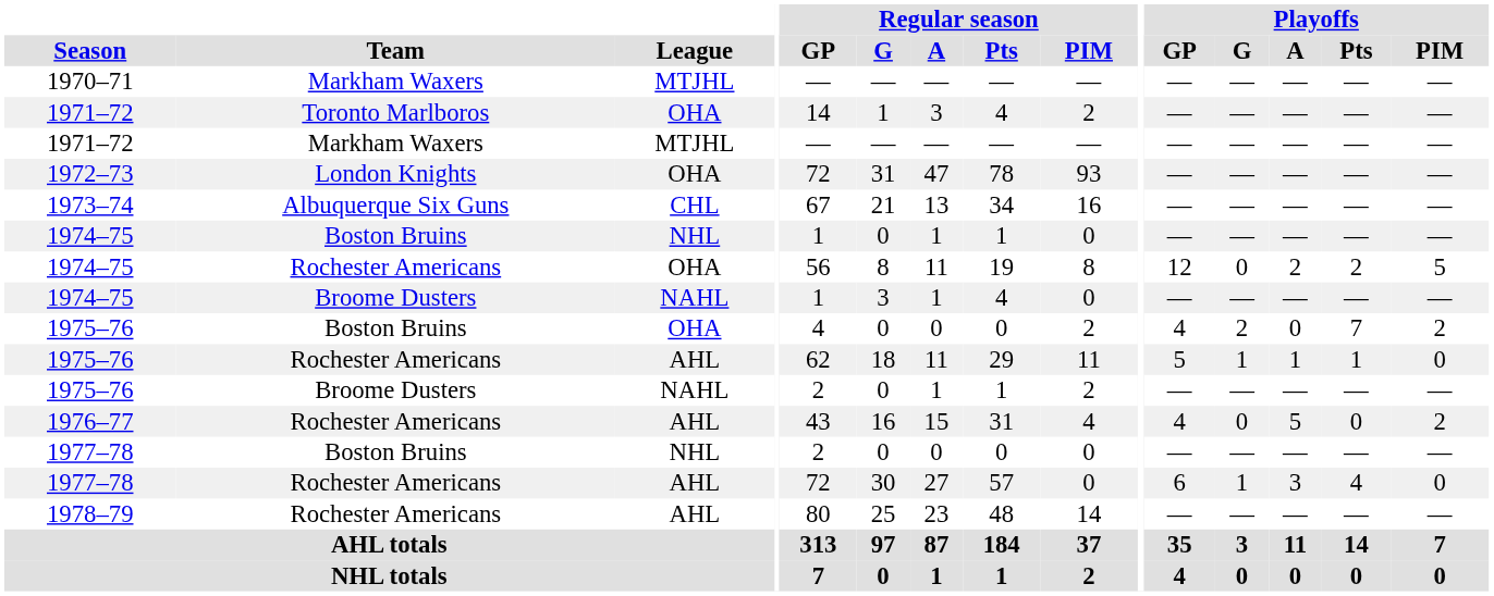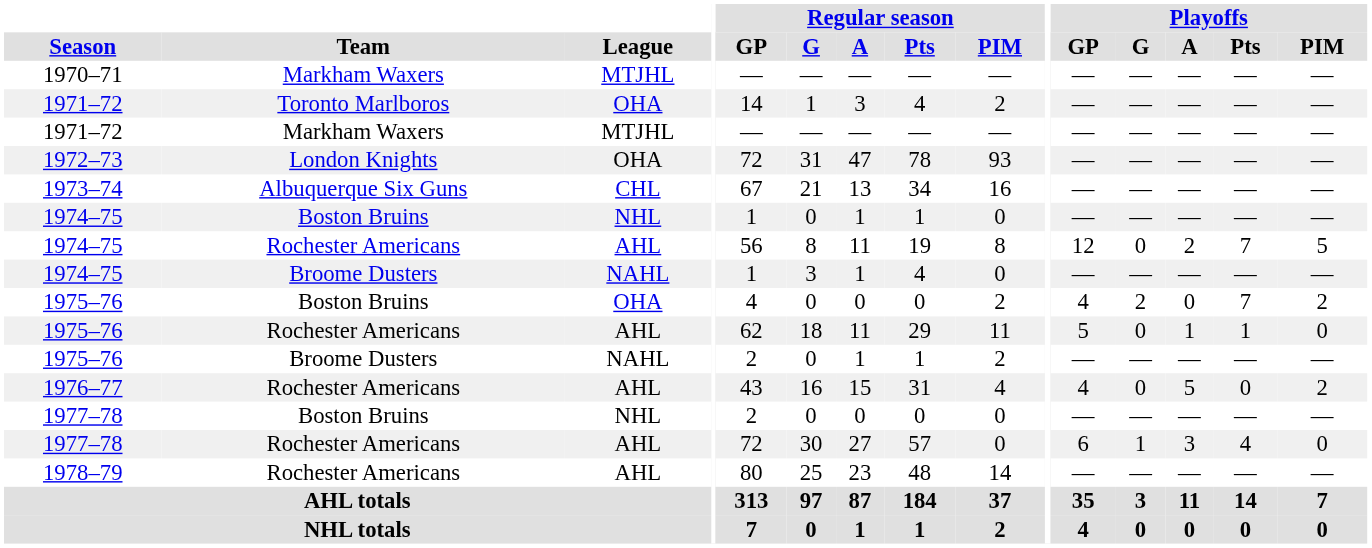 <table border="0" cellpadding="1" cellspacing="0" style="text-align:center; width:60em">
 <tr bgcolor="#e0e0e0">
 <th colspan="3" bgcolor="#ffffff"></th>
 <th rowspan="100" bgcolor="#ffffff"></th>
 <th colspan="5"><a href='#'>Regular season</a></th>
 <th rowspan="100" bgcolor="#ffffff"></th>
 <th colspan="5"><a href='#'>Playoffs</a></th>
 </tr>
 <tr bgcolor="#e0e0e0">
 <th><a href='#'>Season</a></th>
 <th>Team</th>
 <th>League</th>
 <th>GP</th>
 <th><a href='#'>G</a></th>
 <th><a href='#'>A</a></th>
 <th><a href='#'>Pts</a></th>
 <th><a href='#'>PIM</a></th>
 <th>GP</th>
 <th>G</th>
 <th>A</th>
 <th>Pts</th>
 <th>PIM</th>
 </tr>
 <tr>
 <td>1970–71</td>
 <td><a href='#'>Markham Waxers</a></td>
 <td><a href='#'>MTJHL</a></td>
 <td>—</td>
 <td>—</td>
 <td>—</td>
 <td>—</td>
 <td>—</td>
 <td>—</td>
 <td>—</td>
 <td>—</td>
 <td>—</td>
 <td>—</td>
 </tr>
 <tr bgcolor="#f0f0f0">
 <td><a href='#'>1971–72</a></td>
 <td><a href='#'>Toronto Marlboros</a></td>
 <td><a href='#'>OHA</a></td>
 <td>14</td>
 <td>1</td>
 <td>3</td>
 <td>4</td>
 <td>2</td>
 <td>—</td>
 <td>—</td>
 <td>—</td>
 <td>—</td>
 <td>—</td>
 </tr>
 <tr>
 <td>1971–72</td>
 <td>Markham Waxers</td>
 <td>MTJHL</td>
 <td>—</td>
 <td>—</td>
 <td>—</td>
 <td>—</td>
 <td>—</td>
 <td>—</td>
 <td>—</td>
 <td>—</td>
 <td>—</td>
 <td>—</td>
 </tr>
 <tr bgcolor="#f0f0f0">
 <td><a href='#'>1972–73</a></td>
 <td><a href='#'>London Knights</a></td>
 <td>OHA</td>
 <td>72</td>
 <td>31</td>
 <td>47</td>
 <td>78</td>
 <td>93</td>
 <td>—</td>
 <td>—</td>
 <td>—</td>
 <td>—</td>
 <td>—</td>
 </tr>
 <tr>
 <td><a href='#'>1973–74</a></td>
 <td><a href='#'>Albuquerque Six Guns</a></td>
 <td><a href='#'>CHL</a></td>
 <td>67</td>
 <td>21</td>
 <td>13</td>
 <td>34</td>
 <td>16</td>
 <td>—</td>
 <td>—</td>
 <td>—</td>
 <td>—</td>
 <td>—</td>
 </tr>
 <tr bgcolor="#f0f0f0">
 <td><a href='#'>1974–75</a></td>
 <td><a href='#'>Boston Bruins</a></td>
 <td><a href='#'>NHL</a></td>
 <td>1</td>
 <td>0</td>
 <td>1</td>
 <td>1</td>
 <td>0</td>
 <td>—</td>
 <td>—</td>
 <td>—</td>
 <td>—</td>
 <td>—</td>
 </tr>
 <tr>
 <td><a href='#'>1974–75</a></td>
 <td><a href='#'>Rochester Americans</a></td>
-<td>OHA</td>
+<td><a href='#'>AHL</a></td>
 <td>56</td>
 <td>8</td>
 <td>11</td>
 <td>19</td>
 <td>8</td>
 <td>12</td>
 <td>0</td>
 <td>2</td>
-<td>2</td>
+<td>7</td>
 <td>5</td>
 </tr>
 <tr bgcolor="#f0f0f0">
 <td><a href='#'>1974–75</a></td>
 <td><a href='#'>Broome Dusters</a></td>
 <td><a href='#'>NAHL</a></td>
 <td>1</td>
 <td>3</td>
 <td>1</td>
 <td>4</td>
 <td>0</td>
 <td>—</td>
 <td>—</td>
 <td>—</td>
 <td>—</td>
 <td>—</td>
 </tr>
 <tr>
 <td><a href='#'>1975–76</a></td>
 <td>Boston Bruins</td>
 <td><a href='#'>OHA</a></td>
 <td>4</td>
 <td>0</td>
 <td>0</td>
 <td>0</td>
 <td>2</td>
 <td>4</td>
 <td>2</td>
 <td>0</td>
 <td>7</td>
 <td>2</td>
 </tr>
 <tr bgcolor="#f0f0f0">
 <td><a href='#'>1975–76</a></td>
 <td>Rochester Americans</td>
 <td>AHL</td>
 <td>62</td>
 <td>18</td>
 <td>11</td>
 <td>29</td>
 <td>11</td>
 <td>5</td>
-<td>1</td>
+<td>0</td>
 <td>1</td>
 <td>1</td>
 <td>0</td>
 </tr>
 <tr>
 <td><a href='#'>1975–76</a></td>
 <td>Broome Dusters</td>
 <td>NAHL</td>
 <td>2</td>
 <td>0</td>
 <td>1</td>
 <td>1</td>
 <td>2</td>
 <td>—</td>
 <td>—</td>
 <td>—</td>
 <td>—</td>
 <td>—</td>
 </tr>
 <tr bgcolor="#f0f0f0">
 <td><a href='#'>1976–77</a></td>
 <td>Rochester Americans</td>
 <td>AHL</td>
 <td>43</td>
 <td>16</td>
 <td>15</td>
 <td>31</td>
 <td>4</td>
 <td>4</td>
 <td>0</td>
 <td>5</td>
 <td>0</td>
 <td>2</td>
 </tr>
 <tr>
 <td><a href='#'>1977–78</a></td>
 <td>Boston Bruins</td>
 <td>NHL</td>
 <td>2</td>
 <td>0</td>
 <td>0</td>
 <td>0</td>
 <td>0</td>
 <td>—</td>
 <td>—</td>
 <td>—</td>
 <td>—</td>
 <td>—</td>
 </tr>
 <tr bgcolor="#f0f0f0">
 <td><a href='#'>1977–78</a></td>
 <td>Rochester Americans</td>
 <td>AHL</td>
 <td>72</td>
 <td>30</td>
 <td>27</td>
 <td>57</td>
 <td>0</td>
 <td>6</td>
 <td>1</td>
 <td>3</td>
 <td>4</td>
 <td>0</td>
 </tr>
 <tr>
 <td><a href='#'>1978–79</a></td>
 <td>Rochester Americans</td>
 <td>AHL</td>
 <td>80</td>
 <td>25</td>
 <td>23</td>
 <td>48</td>
 <td>14</td>
 <td>—</td>
 <td>—</td>
 <td>—</td>
 <td>—</td>
 <td>—</td>
 </tr>
 <tr bgcolor="#e0e0e0">
 <th colspan="3">AHL totals</th>
 <th>313</th>
 <th>97</th>
 <th>87</th>
 <th>184</th>
 <th>37</th>
 <th>35</th>
 <th>3</th>
 <th>11</th>
 <th>14</th>
 <th>7</th>
 </tr>
 <tr bgcolor="#e0e0e0">
 <th colspan="3">NHL totals</th>
 <th>7</th>
 <th>0</th>
 <th>1</th>
 <th>1</th>
 <th>2</th>
 <th>4</th>
 <th>0</th>
 <th>0</th>
 <th>0</th>
 <th>0</th>
 </tr>
 </table>
